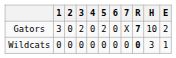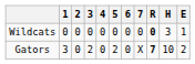 <table align = right border="2" cellpadding="4" cellspacing="0" style="margin: 1em 1em 1em 1em; background: #F9F9F9; border: 1px #aaa solid; border-collapse: collapse;">
 <tr align=center style="background: #F2F2F2;">
 <th></th>
 <th>1</th>
 <th>2</th>
 <th>3</th>
 <th>4</th>
 <th>5</th>
 <th>6</th>
 <th>7</th>
 <th>R</th>
 <th>H</th>
 <th>E</th>
 </tr>
 <tr align=center>
+<td>Wildcats</td>
+<td>0</td>
+<td>0</td>
+<td>0</td>
+<td>0</td>
+<td>0</td>
+<td>0</td>
+<td>0</td>
+<td><strong>0</strong></td>
+<td>3</td>
+<td>1</td>
+</tr>
+<tr align=center>
 <td>Gators</td>
 <td>3</td>
 <td>0</td>
 <td>2</td>
 <td>0</td>
 <td>2</td>
 <td>0</td>
 <td>X</td>
 <td><strong>7</strong></td>
 <td>10</td>
 <td>2</td>
 </tr>
-<tr align=center>
-<td>Wildcats</td>
-<td>0</td>
-<td>0</td>
-<td>0</td>
-<td>0</td>
-<td>0</td>
-<td>0</td>
-<td>0</td>
-<td><strong>0</strong></td>
-<td>3</td>
-<td>1</td>
-</tr>
 </table>
